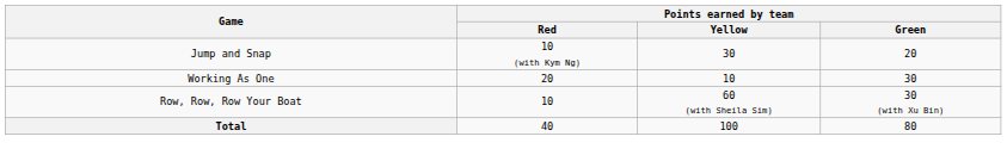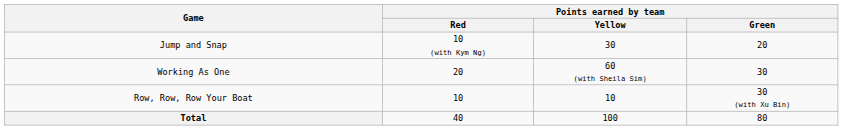 <table class="wikitable" style="text-align: center; width:100%;">
 <tr>
 <th rowspan="2" style="width:10%;">Game</th>
 <th colspan="3">Points earned by team</th>
 </tr>
 <tr>
 <th style="width:4%;">Red</th>
 <th style="width:4%;">Yellow</th>
 <th style="width:4%;">Green</th>
 </tr>
 <tr>
 <td>Jump and Snap</td>
 <td>10 <br> <sub>(with Kym Ng)</sub></td>
 <td>30</td>
 <td>20</td>
 </tr>
 <tr>
 <td>Working As One</td>
 <td>20</td>
-<td>10</td>
+<td>60 <br> <sub>(with Sheila Sim)</sub></td>
 <td>30</td>
 </tr>
 <tr>
 <td>Row, Row, Row Your Boat</td>
 <td>10</td>
-<td>60 <br> <sub>(with Sheila Sim)</sub></td>
+<td>10</td>
 <td>30 <br> <sub>(with Xu Bin)</sub></td>
 </tr>
 <tr>
 <th>Total</th>
 <td>40</td>
 <td>100</td>
 <td>80</td>
 </tr>
 </table>
